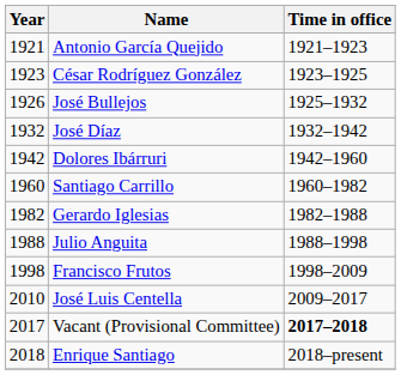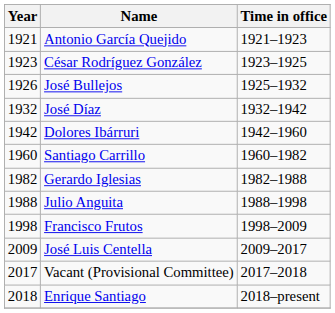 <table class="wikitable sortable">
 <tr>
 <th>Year</th>
 <th>Name</th>
 <th class="unsortable">Time in office</th>
 </tr>
 <tr>
 <td>1921</td>
 <td><a href='#'>Antonio García Quejido</a></td>
 <td>1921–1923</td>
 </tr>
 <tr>
 <td>1923</td>
 <td><a href='#'>César Rodríguez González</a></td>
 <td>1923–1925</td>
 </tr>
 <tr>
 <td>1926</td>
 <td><a href='#'>José Bullejos</a></td>
 <td>1925–1932</td>
 </tr>
 <tr>
 <td>1932</td>
 <td><a href='#'>José Díaz</a></td>
 <td>1932–1942</td>
 </tr>
 <tr>
 <td>1942</td>
 <td><a href='#'>Dolores Ibárruri</a></td>
 <td>1942–1960</td>
 </tr>
 <tr>
 <td>1960</td>
 <td><a href='#'>Santiago Carrillo</a></td>
 <td>1960–1982</td>
 </tr>
 <tr>
 <td>1982</td>
 <td><a href='#'>Gerardo Iglesias</a></td>
 <td>1982–1988</td>
 </tr>
 <tr>
 <td>1988</td>
 <td><a href='#'>Julio Anguita</a></td>
 <td>1988–1998</td>
 </tr>
 <tr>
 <td>1998</td>
 <td><a href='#'>Francisco Frutos</a></td>
 <td>1998–2009</td>
 </tr>
 <tr>
-<td>2010</td>
+<td>2009</td>
 <td><a href='#'>José Luis Centella</a></td>
 <td>2009–2017</td>
 </tr>
 <tr>
 <td>2017</td>
 <td>Vacant (Provisional Committee)</td>
-<td><strong>2017–2018</strong></td>
+<td>2017–2018</td>
 </tr>
 <tr>
 <td>2018</td>
 <td><a href='#'>Enrique Santiago</a></td>
 <td>2018–present</td>
 </tr>
 <tr>
 </tr>
 </table>
